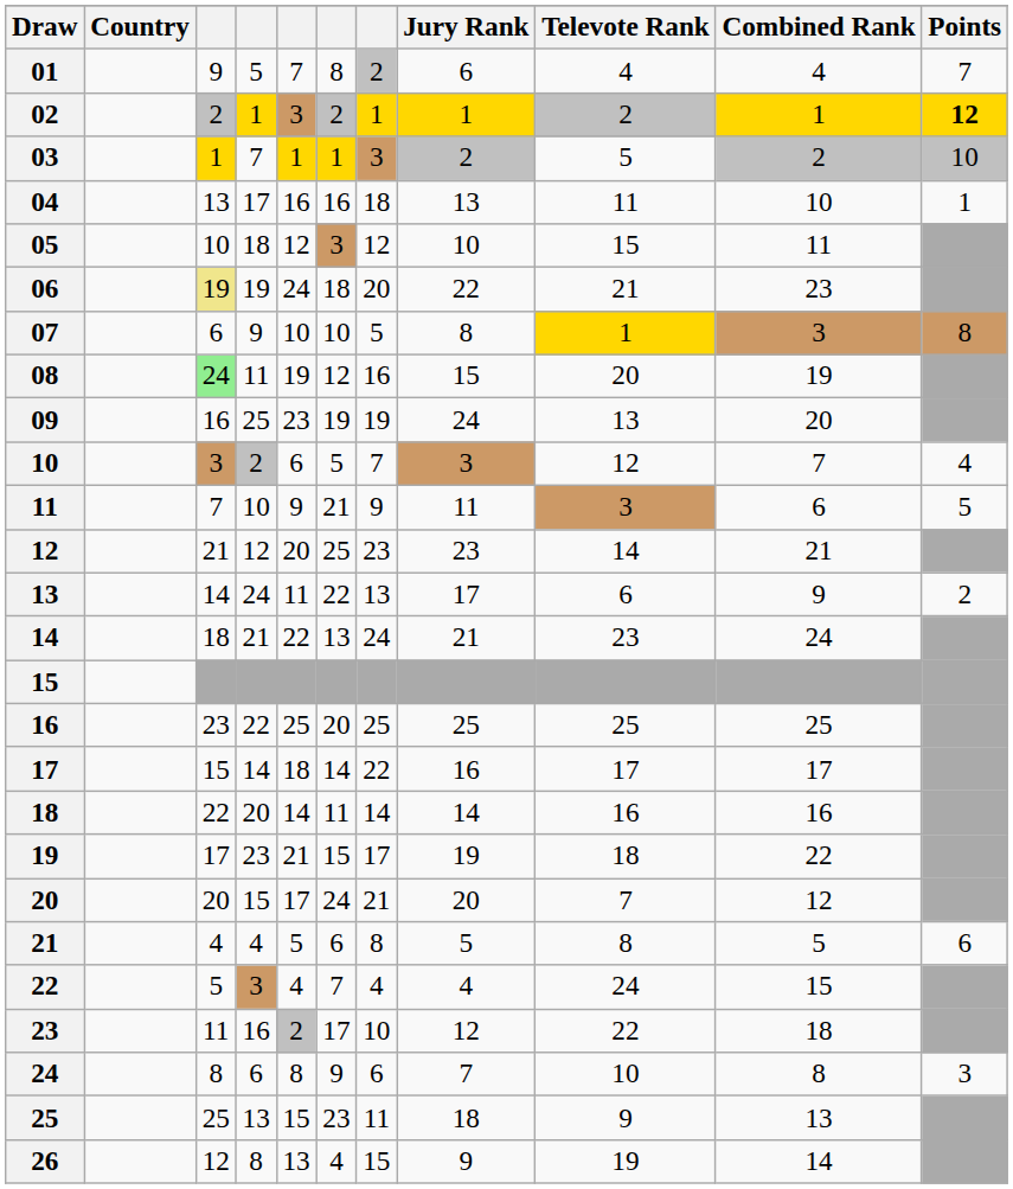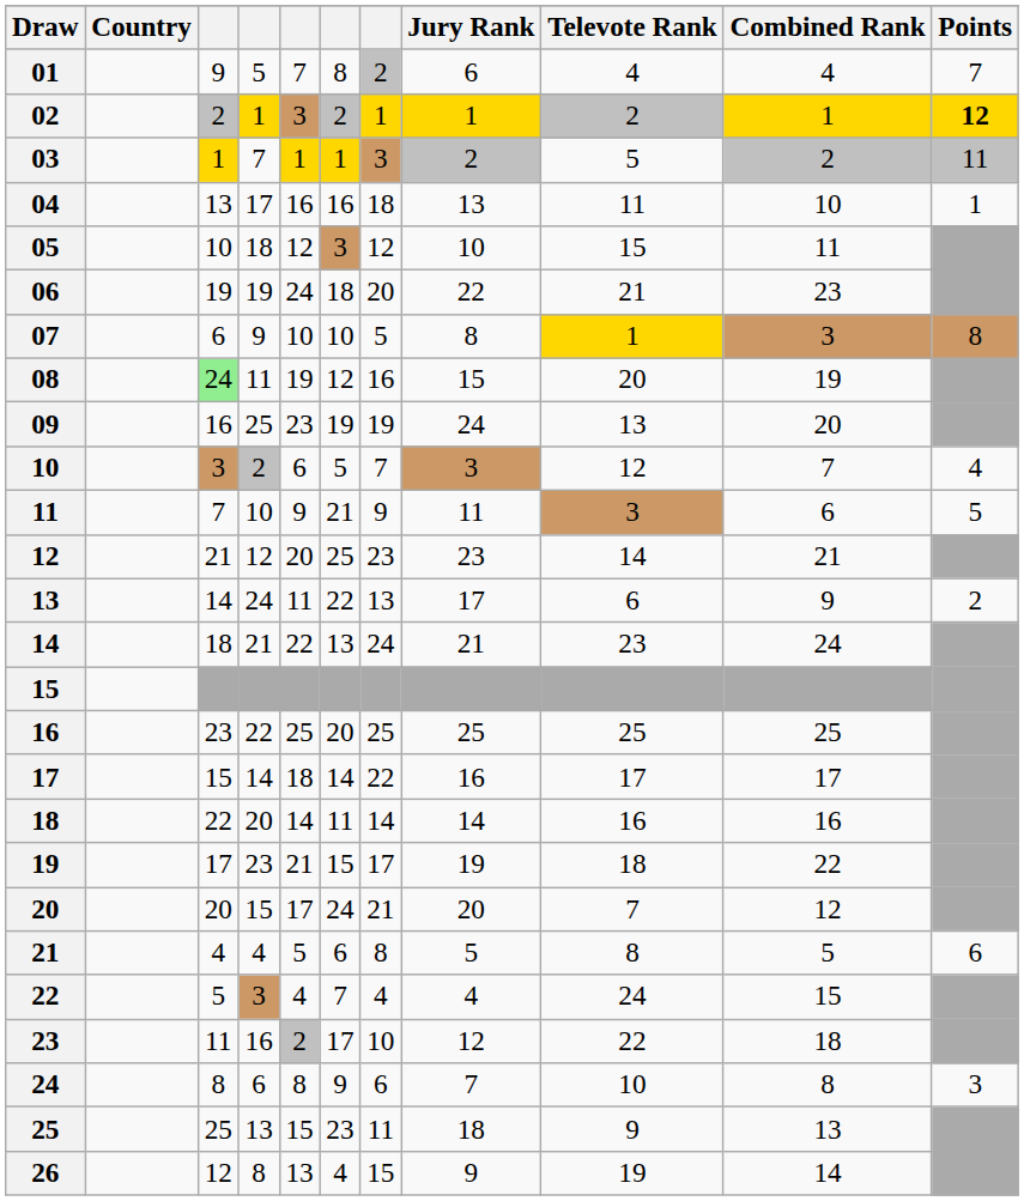 <table class="sortable wikitable collapsible plainrowheaders" style="text-align:center;">
 <tr>
 </tr>
 <tr>
 <th scope="col">Draw</th>
 <th scope="col">Country</th>
 <th scope="col"><small></small></th>
 <th scope="col"><small></small></th>
 <th scope="col"><small></small></th>
 <th scope="col"><small></small></th>
 <th scope="col"><small></small></th>
 <th scope="col">Jury Rank</th>
 <th scope="col">Televote Rank</th>
 <th scope="col">Combined Rank</th>
 <th scope="col">Points</th>
 </tr>
 <tr>
 <th scope="row" style="text-align:center;">01</th>
 <td style="text-align:left;"></td>
 <td>9</td>
 <td>5</td>
 <td>7</td>
 <td>8</td>
 <td style="background:silver;">2</td>
 <td>6</td>
 <td>4</td>
 <td>4</td>
 <td>7</td>
 </tr>
 <tr>
 <th scope="row" style="text-align:center;">02</th>
 <td style="text-align:left;"></td>
 <td style="background:silver;">2</td>
 <td style="background:gold;">1</td>
 <td style="background:#CC9966;">3</td>
 <td style="background:silver;">2</td>
 <td style="background:gold;">1</td>
 <td style="background:gold;">1</td>
 <td style="background:silver;">2</td>
 <td style="background:gold;">1</td>
 <td style="background:gold;"><strong>12</strong></td>
 </tr>
 <tr>
 <th scope="row" style="text-align:center;">03</th>
 <td style="text-align:left;"></td>
 <td style="background:gold;">1</td>
 <td>7</td>
 <td style="background:gold;">1</td>
 <td style="background:gold;">1</td>
 <td style="background:#CC9966;">3</td>
 <td style="background:silver;">2</td>
 <td>5</td>
 <td style="background:silver;">2</td>
-<td style="background:silver;">10</td>
+<td style="background:silver;">11</td>
 </tr>
 <tr>
 <th scope="row" style="text-align:center;">04</th>
 <td style="text-align:left;"></td>
 <td>13</td>
 <td>17</td>
 <td>16</td>
 <td>16</td>
 <td>18</td>
 <td>13</td>
 <td>11</td>
 <td>10</td>
 <td>1</td>
 </tr>
 <tr>
 <th scope="row" style="text-align:center;">05</th>
 <td style="text-align:left;"></td>
 <td>10</td>
 <td>18</td>
 <td>12</td>
 <td style="background:#CC9966;">3</td>
 <td>12</td>
 <td>10</td>
 <td>15</td>
 <td>11</td>
 <td style="background:#AAAAAA;"></td>
 </tr>
 <tr>
 <th scope="row" style="text-align:center;">06</th>
 <td style="text-align:left;"></td>
-<td style="background: khaki;">19</td>
+<td>19</td>
 <td>19</td>
 <td>24</td>
 <td>18</td>
 <td>20</td>
 <td>22</td>
 <td>21</td>
 <td>23</td>
 <td style="background:#AAAAAA;"></td>
 </tr>
 <tr>
 <th scope="row" style="text-align:center;">07</th>
 <td style="text-align:left;"></td>
 <td>6</td>
 <td>9</td>
 <td>10</td>
 <td>10</td>
 <td>5</td>
 <td>8</td>
 <td style="background:gold;">1</td>
 <td style="background:#CC9966;">3</td>
 <td style="background:#CC9966;">8</td>
 </tr>
 <tr>
 <th scope="row" style="text-align:center;">08</th>
 <td style="text-align:left;"></td>
 <td style="background: lightgreen;">24</td>
 <td>11</td>
 <td>19</td>
 <td>12</td>
 <td>16</td>
 <td>15</td>
 <td>20</td>
 <td>19</td>
 <td style="background:#AAAAAA;"></td>
 </tr>
 <tr>
 <th scope="row" style="text-align:center;">09</th>
 <td style="text-align:left;"></td>
 <td>16</td>
 <td>25</td>
 <td>23</td>
 <td>19</td>
 <td>19</td>
 <td>24</td>
 <td>13</td>
 <td>20</td>
 <td style="background:#AAAAAA;"></td>
 </tr>
 <tr>
 <th scope="row" style="text-align:center;">10</th>
 <td style="text-align:left;"></td>
 <td style="background:#CC9966;">3</td>
 <td style="background:silver;">2</td>
 <td>6</td>
 <td>5</td>
 <td>7</td>
 <td style="background:#CC9966;">3</td>
 <td>12</td>
 <td>7</td>
 <td>4</td>
 </tr>
 <tr>
 <th scope="row" style="text-align:center;">11</th>
 <td style="text-align:left;"></td>
 <td>7</td>
 <td>10</td>
 <td>9</td>
 <td>21</td>
 <td>9</td>
 <td>11</td>
 <td style="background:#CC9966;">3</td>
 <td>6</td>
 <td>5</td>
 </tr>
 <tr>
 <th scope="row" style="text-align:center;">12</th>
 <td style="text-align:left;"></td>
 <td>21</td>
 <td>12</td>
 <td>20</td>
 <td>25</td>
 <td>23</td>
 <td>23</td>
 <td>14</td>
 <td>21</td>
 <td style="background:#AAAAAA;"></td>
 </tr>
 <tr>
 <th scope="row" style="text-align:center;">13</th>
 <td style="text-align:left;"></td>
 <td>14</td>
 <td>24</td>
 <td>11</td>
 <td>22</td>
 <td>13</td>
 <td>17</td>
 <td>6</td>
 <td>9</td>
 <td>2</td>
 </tr>
 <tr>
 <th scope="row" style="text-align:center;">14</th>
 <td style="text-align:left;"></td>
 <td>18</td>
 <td>21</td>
 <td>22</td>
 <td>13</td>
 <td>24</td>
 <td>21</td>
 <td>23</td>
 <td>24</td>
 <td style="background:#AAAAAA;"></td>
 </tr>
 <tr class="sortbottom">
 <th scope="row" style="text-align:center;">15</th>
 <td style="text-align:left;"></td>
 <td style="background:#AAAAAA;"></td>
 <td style="background:#AAAAAA;"></td>
 <td style="background:#AAAAAA;"></td>
 <td style="background:#AAAAAA;"></td>
 <td style="background:#AAAAAA;"></td>
 <td style="background:#AAAAAA;"></td>
 <td style="background:#AAAAAA;"></td>
 <td style="background:#AAAAAA;"></td>
 <td style="background:#AAAAAA;"></td>
 </tr>
 <tr>
 <th scope="row" style="text-align:center;">16</th>
 <td style="text-align:left;"></td>
 <td>23</td>
 <td>22</td>
 <td>25</td>
 <td>20</td>
 <td>25</td>
 <td>25</td>
 <td>25</td>
 <td>25</td>
 <td style="background:#AAAAAA;"></td>
 </tr>
 <tr>
 <th scope="row" style="text-align:center;">17</th>
 <td style="text-align:left;"></td>
 <td>15</td>
 <td>14</td>
 <td>18</td>
 <td>14</td>
 <td>22</td>
 <td>16</td>
 <td>17</td>
 <td>17</td>
 <td style="background:#AAAAAA;"></td>
 </tr>
 <tr>
 <th scope="row" style="text-align:center;">18</th>
 <td style="text-align:left;"></td>
 <td>22</td>
 <td>20</td>
 <td>14</td>
 <td>11</td>
 <td>14</td>
 <td>14</td>
 <td>16</td>
 <td>16</td>
 <td style="background:#AAAAAA;"></td>
 </tr>
 <tr>
 <th scope="row" style="text-align:center;">19</th>
 <td style="text-align:left;"></td>
 <td>17</td>
 <td>23</td>
 <td>21</td>
 <td>15</td>
 <td>17</td>
 <td>19</td>
 <td>18</td>
 <td>22</td>
 <td style="background:#AAAAAA;"></td>
 </tr>
 <tr>
 <th scope="row" style="text-align:center;">20</th>
 <td style="text-align:left;"></td>
 <td>20</td>
 <td>15</td>
 <td>17</td>
 <td>24</td>
 <td>21</td>
 <td>20</td>
 <td>7</td>
 <td>12</td>
 <td style="background:#AAAAAA;"></td>
 </tr>
 <tr>
 <th scope="row" style="text-align:center;">21</th>
 <td style="text-align:left;"></td>
 <td>4</td>
 <td>4</td>
 <td>5</td>
 <td>6</td>
 <td>8</td>
 <td>5</td>
 <td>8</td>
 <td>5</td>
 <td>6</td>
 </tr>
 <tr>
 <th scope="row" style="text-align:center;">22</th>
 <td style="text-align:left;"></td>
 <td>5</td>
 <td style="background:#CC9966;">3</td>
 <td>4</td>
 <td>7</td>
 <td>4</td>
 <td>4</td>
 <td>24</td>
 <td>15</td>
 <td style="background:#AAAAAA;"></td>
 </tr>
 <tr>
 <th scope="row" style="text-align:center;">23</th>
 <td style="text-align:left;"></td>
 <td>11</td>
 <td>16</td>
 <td style="background:silver;">2</td>
 <td>17</td>
 <td>10</td>
 <td>12</td>
 <td>22</td>
 <td>18</td>
 <td style="background:#AAAAAA;"></td>
 </tr>
 <tr>
 <th scope="row" style="text-align:center;">24</th>
 <td style="text-align:left;"></td>
 <td>8</td>
 <td>6</td>
 <td>8</td>
 <td>9</td>
 <td>6</td>
 <td>7</td>
 <td>10</td>
 <td>8</td>
 <td>3</td>
 </tr>
 <tr>
 <th scope="row" style="text-align:center;">25</th>
 <td style="text-align:left;"></td>
 <td>25</td>
 <td>13</td>
 <td>15</td>
 <td>23</td>
 <td>11</td>
 <td>18</td>
 <td>9</td>
 <td>13</td>
 <td style="background:#AAAAAA;"></td>
 </tr>
 <tr>
 <th scope="row" style="text-align:center;">26</th>
 <td style="text-align:left;"></td>
 <td>12</td>
 <td>8</td>
 <td>13</td>
 <td>4</td>
 <td>15</td>
 <td>9</td>
 <td>19</td>
 <td>14</td>
 <td style="background:#AAAAAA;"></td>
 </tr>
 </table>
